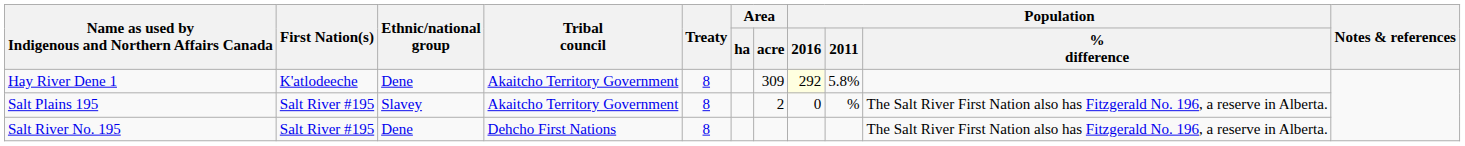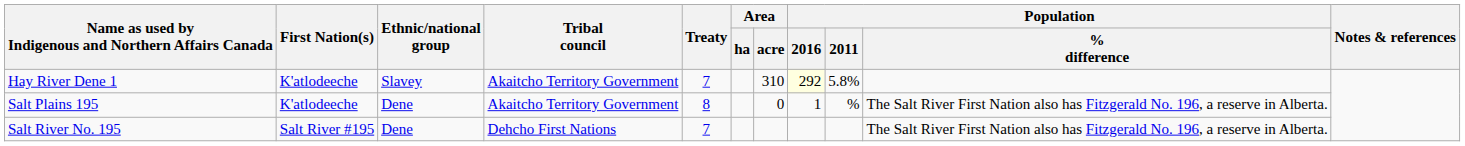 <table class="wikitable sortable">
 <tr>
 <th rowspan=2>Name as used by<br>Indigenous and Northern Affairs Canada</th>
 <th rowspan=2>First Nation(s)</th>
 <th rowspan=2>Ethnic/national<br>group</th>
 <th rowspan=2>Tribal<br>council</th>
 <th rowspan=2>Treaty</th>
 <th colspan=2>Area</th>
 <th colspan="3">Population</th>
 <th rowspan=2 class=unsortable>Notes & references</th>
 </tr>
 <tr>
 <th>ha</th>
 <th>acre</th>
 <th>2016</th>
 <th>2011</th>
 <th>%<br>difference</th>
 </tr>
 <tr>
 <td><a href='#'>Hay River Dene 1</a></td>
 <td><a href='#'>K'atlodeeche</a></td>
-<td><a href='#'>Dene</a></td>
+<td><a href='#'>Slavey</a></td>
 <td><a href='#'>Akaitcho Territory Government</a></td>
-<td align=center><a href='#'>8</a></td>
+<td align=center><a href='#'>7</a></td>
 <td></td>
-<td align=right>309</td>
+<td align=right>310</td>
 <td align=right style="background: lightyellow;">292</td>
 <td align=right>5.8%</td>
 <td></td>
 </tr>
 <tr>
 <td><a href='#'>Salt Plains 195</a></td>
-<td><a href='#'>Salt River #195</a></td>
-<td><a href='#'>Slavey</a></td>
+<td><a href='#'>K'atlodeeche</a></td>
+<td><a href='#'>Dene</a></td>
 <td><a href='#'>Akaitcho Territory Government</a></td>
 <td align=center><a href='#'>8</a></td>
 <td></td>
-<td align=right>2</td>
 <td align=right>0</td>
+<td align=right>1</td>
 <td align=right>%</td>
 <td>The Salt River First Nation also has <a href='#'>Fitzgerald No. 196</a>, a  reserve in Alberta.</td>
 </tr>
 <tr>
 <td><a href='#'>Salt River No. 195</a></td>
 <td><a href='#'>Salt River #195</a></td>
 <td><a href='#'>Dene</a></td>
 <td><a href='#'>Dehcho First Nations</a></td>
-<td align=center><a href='#'>8</a></td>
+<td align=center><a href='#'>7</a></td>
 <td></td>
 <td></td>
 <td></td>
 <td></td>
 <td>The Salt River First Nation also has <a href='#'>Fitzgerald No. 196</a>, a  reserve in Alberta.</td>
 </tr>
 </table>
